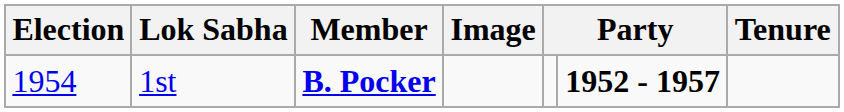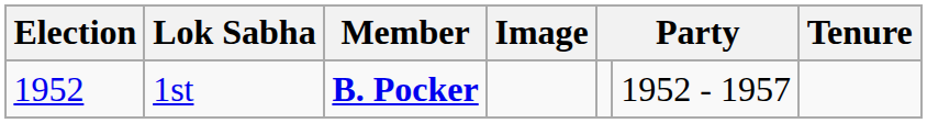 <table class="wikitable sortable">
 <tr>
 <th>Election</th>
 <th>Lok Sabha</th>
 <th>Member</th>
 <th>Image</th>
 <th colspan="2">Party</th>
 <th>Tenure</th>
 </tr>
 <tr>
-<td><a href='#'>1954</a></td>
+<td><a href='#'>1952</a></td>
 <td><a href='#'>1st</a></td>
 <td><strong><a href='#'>B. Pocker</a></strong></td>
 <td></td>
 <td></td>
-<td><strong>1952 - 1957</strong></td>
+<td>1952 - 1957</td>
 </tr>
 <tr>
 </tr>
 </table>
